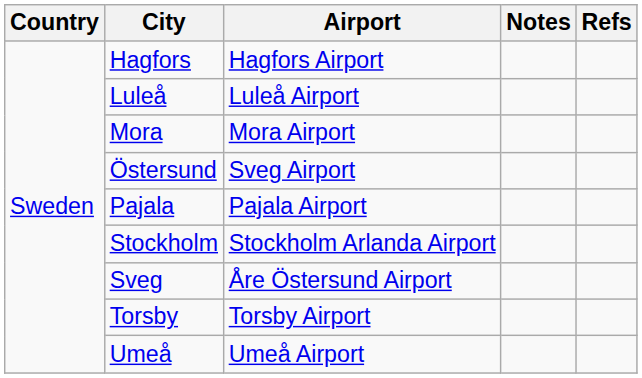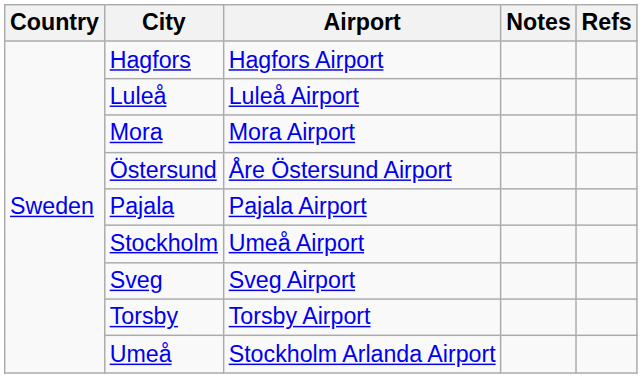 <table class="sortable wikitable">
 <tr>
 <th>Country</th>
 <th>City</th>
 <th>Airport</th>
 <th>Notes</th>
 <th>Refs</th>
 </tr>
 <tr>
 <td rowspan="9"><a href='#'>Sweden</a></td>
 <td><a href='#'>Hagfors</a></td>
 <td><a href='#'>Hagfors Airport</a></td>
 <td></td>
 <td align=center></td>
 </tr>
 <tr>
 <td><a href='#'>Luleå</a></td>
 <td><a href='#'>Luleå Airport</a></td>
 <td></td>
 <td align=center></td>
 </tr>
 <tr>
 <td><a href='#'>Mora</a></td>
 <td><a href='#'>Mora Airport</a></td>
 <td></td>
 <td align=center></td>
 </tr>
 <tr>
 <td><a href='#'>Östersund</a></td>
-<td><a href='#'>Sveg Airport</a></td>
+<td><a href='#'>Åre Östersund Airport</a></td>
 <td></td>
 <td align=center></td>
 </tr>
 <tr>
 <td><a href='#'>Pajala</a></td>
 <td><a href='#'>Pajala Airport</a></td>
 <td></td>
 <td align=center></td>
 </tr>
 <tr>
 <td><a href='#'>Stockholm</a></td>
-<td><a href='#'>Stockholm Arlanda Airport</a></td>
+<td><a href='#'>Umeå Airport</a></td>
 <td></td>
 <td align=center></td>
 </tr>
 <tr>
 <td><a href='#'>Sveg</a></td>
-<td><a href='#'>Åre Östersund Airport</a></td>
+<td><a href='#'>Sveg Airport</a></td>
 <td></td>
 <td align=center></td>
 </tr>
 <tr>
 <td><a href='#'>Torsby</a></td>
 <td><a href='#'>Torsby Airport</a></td>
 <td></td>
 <td align=center></td>
 </tr>
 <tr>
 <td><a href='#'>Umeå</a></td>
-<td><a href='#'>Umeå Airport</a></td>
+<td><a href='#'>Stockholm Arlanda Airport</a></td>
 <td></td>
 <td align=center></td>
 </tr>
 </table>
